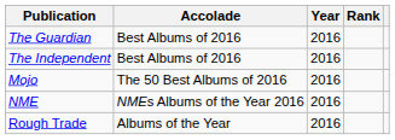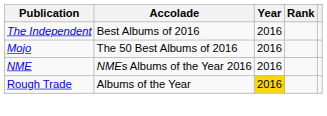 <table class="sortable wikitable">
 <tr>
 <th>Publication</th>
 <th>Accolade</th>
 <th>Year</th>
 <th>Rank</th>
 <th class="unsortable"></th>
-</tr>
-<tr>
-<td><em><a href='#'>The Guardian</a></em></td>
-<td>Best Albums of 2016</td>
-<td>2016</td>
-<td></td>
-<td></td>
 </tr>
 <tr>
 <td><em><a href='#'>The Independent</a></em></td>
 <td>Best Albums of 2016</td>
 <td>2016</td>
 <td></td>
 <td></td>
 </tr>
 <tr>
 <td><em><a href='#'>Mojo</a></em></td>
 <td>The 50 Best Albums of 2016</td>
 <td>2016</td>
 <td></td>
 <td></td>
 </tr>
 <tr>
 <td><em><a href='#'>NME</a></em></td>
 <td><em>NME</em>s Albums of the Year 2016</td>
 <td>2016</td>
 <td></td>
 <td></td>
 </tr>
 <tr>
 <td><a href='#'>Rough Trade</a></td>
 <td>Albums of the Year</td>
-<td>2016</td>
+<td style="background: gold;">2016</td>
 <td></td>
 <td></td>
 </tr>
 </table>
